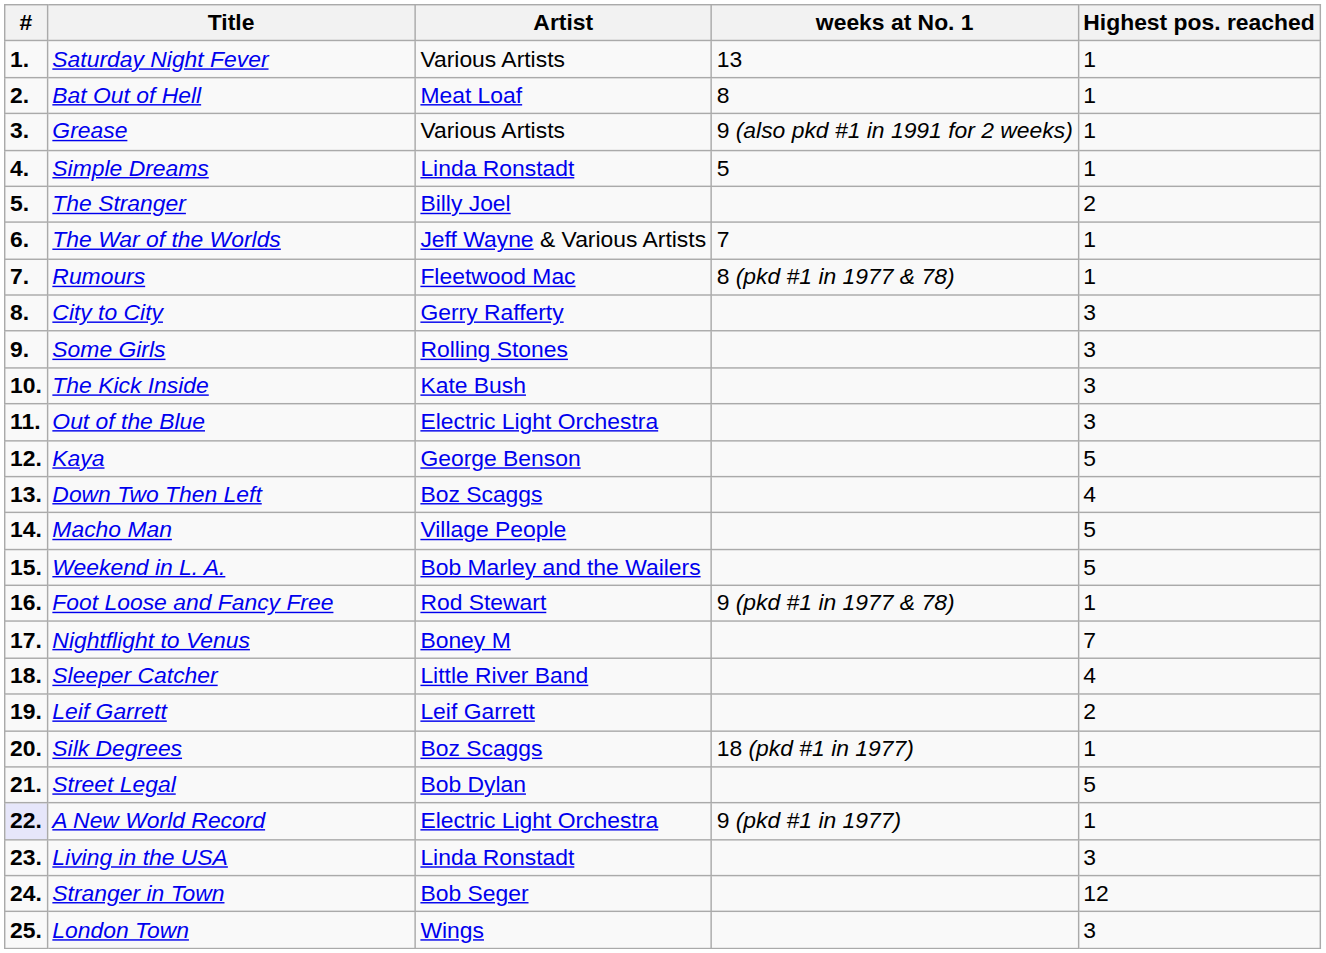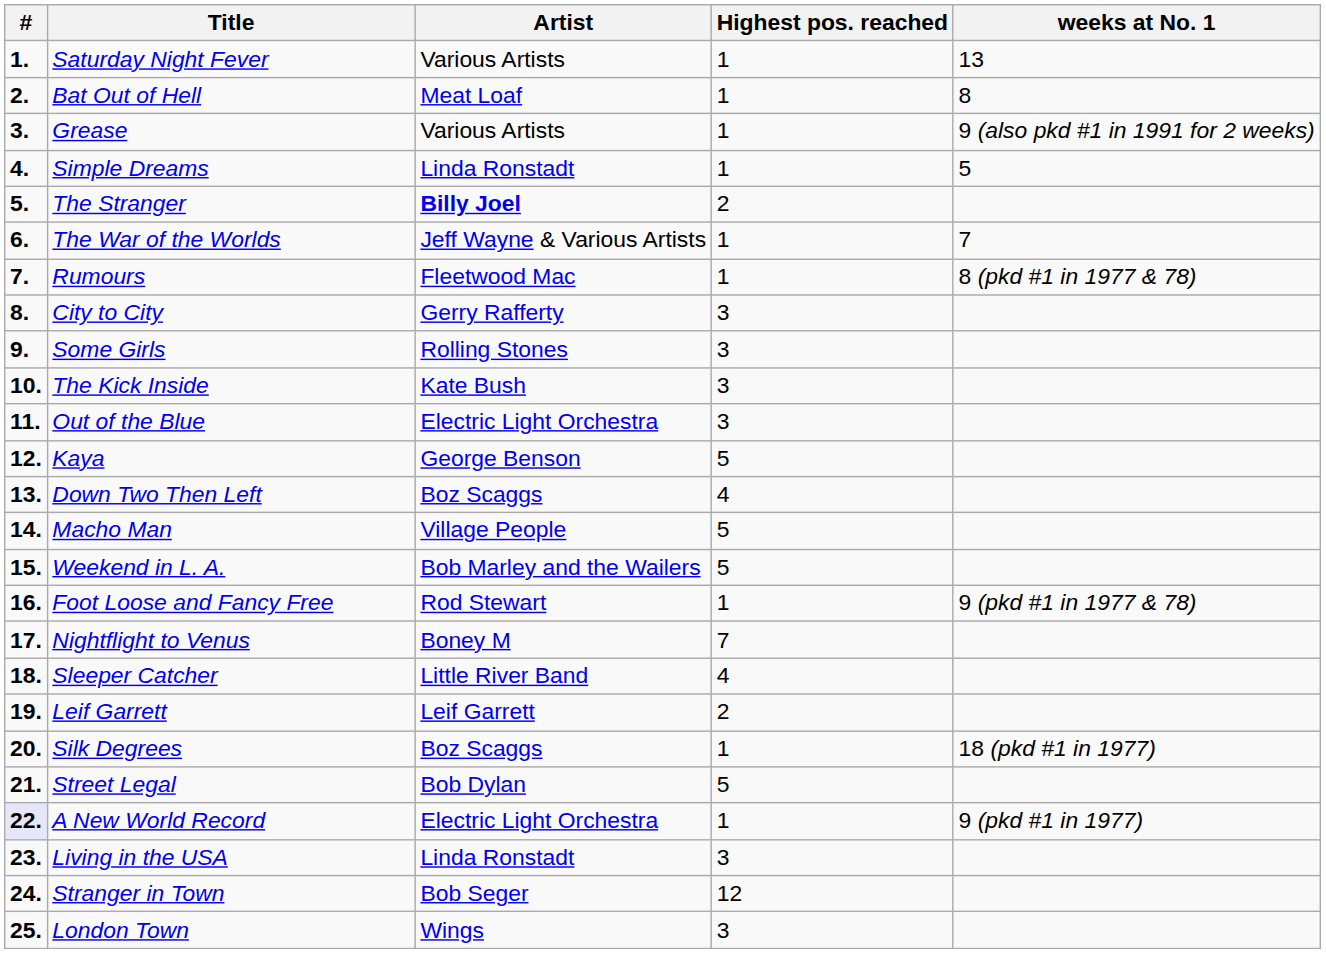 <table class="wikitable">
 <tr>
 <th>#</th>
 <th width="250">Title</th>
 <th>Artist</th>
+<th>Highest pos. reached</th>
 <th>weeks at No. 1</th>
-<th>Highest pos. reached</th>
 </tr>
 <tr>
 <td><strong>1.</strong></td>
 <td><em><a href='#'>Saturday Night Fever</a></em></td>
 <td>Various Artists</td>
+<td>1</td>
 <td>13</td>
-<td>1</td>
 </tr>
 <tr>
 <td><strong>2.</strong></td>
 <td><em><a href='#'>Bat Out of Hell</a></em></td>
 <td><a href='#'>Meat Loaf</a></td>
+<td>1</td>
 <td>8</td>
-<td>1</td>
 </tr>
 <tr>
 <td><strong>3.</strong></td>
 <td><em><a href='#'>Grease</a></em></td>
 <td>Various Artists</td>
+<td>1</td>
 <td>9 <em>(also pkd #1 in 1991 for 2 weeks)</em></td>
-<td>1</td>
 </tr>
 <tr>
 <td><strong>4.</strong></td>
 <td><em><a href='#'>Simple Dreams</a></em></td>
 <td><a href='#'>Linda Ronstadt</a></td>
+<td>1</td>
 <td>5</td>
-<td>1</td>
 </tr>
 <tr>
 <td><strong>5.</strong></td>
 <td><em><a href='#'>The Stranger</a></em></td>
-<td><a href='#'>Billy Joel</a></td>
+<td><strong><a href='#'>Billy Joel</a></strong></td>
+<td>2</td>
 <td></td>
-<td>2</td>
 </tr>
 <tr>
 <td><strong>6.</strong></td>
 <td><em><a href='#'>The War of the Worlds</a></em></td>
 <td><a href='#'>Jeff Wayne</a> & Various Artists</td>
+<td>1</td>
 <td>7</td>
-<td>1</td>
 </tr>
 <tr>
 <td><strong>7.</strong></td>
 <td><em><a href='#'>Rumours</a></em></td>
 <td><a href='#'>Fleetwood Mac</a></td>
+<td>1</td>
 <td>8 <em>(pkd #1 in 1977 & 78)</em></td>
-<td>1</td>
 </tr>
 <tr>
 <td><strong>8.</strong></td>
 <td><em><a href='#'>City to City</a></em></td>
 <td><a href='#'>Gerry Rafferty</a></td>
+<td>3</td>
 <td></td>
-<td>3</td>
 </tr>
 <tr>
 <td><strong>9.</strong></td>
 <td><em><a href='#'>Some Girls</a></em></td>
 <td><a href='#'>Rolling Stones</a></td>
+<td>3</td>
 <td></td>
-<td>3</td>
 </tr>
 <tr>
 <td><strong>10.</strong></td>
 <td><em><a href='#'>The Kick Inside</a></em></td>
 <td><a href='#'>Kate Bush</a></td>
+<td>3</td>
 <td></td>
-<td>3</td>
 </tr>
 <tr>
 <td><strong>11.</strong></td>
 <td><em><a href='#'>Out of the Blue</a></em></td>
 <td><a href='#'>Electric Light Orchestra</a></td>
+<td>3</td>
 <td></td>
-<td>3</td>
 </tr>
 <tr>
 <td><strong>12.</strong></td>
 <td><em><a href='#'>Kaya</a></em></td>
 <td><a href='#'>George Benson</a></td>
+<td>5</td>
 <td></td>
-<td>5</td>
 </tr>
 <tr>
 <td><strong>13.</strong></td>
 <td><em><a href='#'>Down Two Then Left</a></em></td>
 <td><a href='#'>Boz Scaggs</a></td>
+<td>4</td>
 <td></td>
-<td>4</td>
 </tr>
 <tr>
 <td><strong>14.</strong></td>
 <td><em><a href='#'>Macho Man</a></em></td>
 <td><a href='#'>Village People</a></td>
+<td>5</td>
 <td></td>
-<td>5</td>
 </tr>
 <tr>
 <td><strong>15.</strong></td>
 <td><em><a href='#'>Weekend in L. A.</a></em></td>
 <td><a href='#'>Bob Marley and the Wailers</a></td>
+<td>5</td>
 <td></td>
-<td>5</td>
 </tr>
 <tr>
 <td><strong>16.</strong></td>
 <td><em><a href='#'>Foot Loose and Fancy Free</a></em></td>
 <td><a href='#'>Rod Stewart</a></td>
+<td>1</td>
 <td>9 <em>(pkd #1 in 1977 & 78)</em></td>
-<td>1</td>
 </tr>
 <tr>
 <td><strong>17.</strong></td>
 <td><em><a href='#'>Nightflight to Venus</a></em></td>
 <td><a href='#'>Boney M</a></td>
+<td>7</td>
 <td></td>
-<td>7</td>
 </tr>
 <tr>
 <td><strong>18.</strong></td>
 <td><em><a href='#'>Sleeper Catcher</a></em></td>
 <td><a href='#'>Little River Band</a></td>
+<td>4</td>
 <td></td>
-<td>4</td>
 </tr>
 <tr>
 <td><strong>19.</strong></td>
 <td><em><a href='#'>Leif Garrett</a></em></td>
 <td><a href='#'>Leif Garrett</a></td>
+<td>2</td>
 <td></td>
-<td>2</td>
 </tr>
 <tr>
 <td><strong>20.</strong></td>
 <td><em><a href='#'>Silk Degrees</a></em></td>
 <td><a href='#'>Boz Scaggs</a></td>
+<td>1</td>
 <td>18 <em>(pkd #1 in 1977)</em></td>
-<td>1</td>
 </tr>
 <tr>
 <td><strong>21.</strong></td>
 <td><em><a href='#'>Street Legal</a></em></td>
 <td><a href='#'>Bob Dylan</a></td>
+<td>5</td>
 <td></td>
-<td>5</td>
 </tr>
 <tr>
 <td style="background: lavender;"><strong>22.</strong></td>
 <td><em><a href='#'>A New World Record</a></em></td>
 <td><a href='#'>Electric Light Orchestra</a></td>
+<td>1</td>
 <td>9 <em>(pkd #1 in 1977)</em></td>
-<td>1</td>
 </tr>
 <tr>
 <td><strong>23.</strong></td>
 <td><em><a href='#'>Living in the USA</a></em></td>
 <td><a href='#'>Linda Ronstadt</a></td>
+<td>3</td>
 <td></td>
-<td>3</td>
 </tr>
 <tr>
 <td><strong>24.</strong></td>
 <td><em><a href='#'>Stranger in Town</a></em></td>
 <td><a href='#'>Bob Seger</a></td>
+<td>12</td>
 <td></td>
-<td>12</td>
 </tr>
 <tr>
 <td><strong>25.</strong></td>
 <td><em><a href='#'>London Town</a></em></td>
 <td><a href='#'>Wings</a></td>
+<td>3</td>
 <td></td>
-<td>3</td>
 </tr>
 </table>
